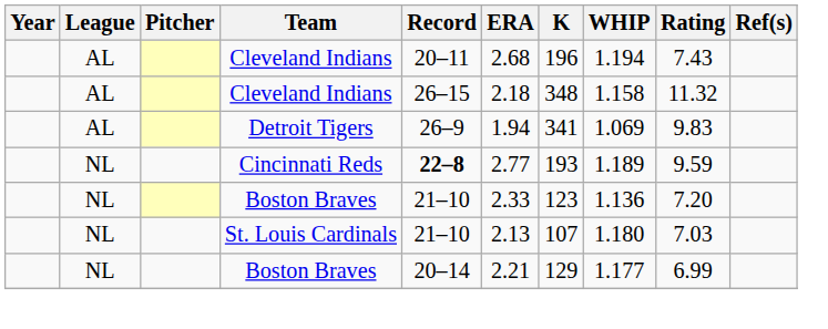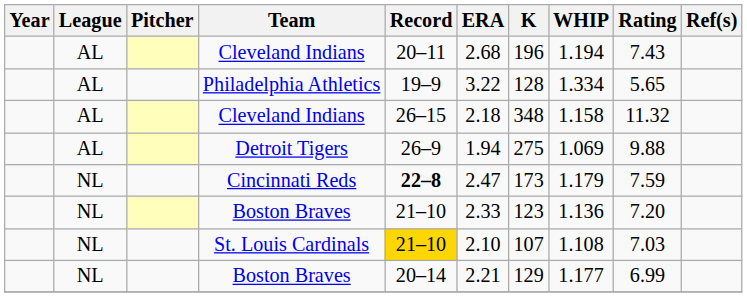 <table class="wikitable sortable" style="text-align:center">
 <tr>
 <th>Year</th>
 <th>League</th>
 <th>Pitcher</th>
 <th>Team</th>
 <th>Record</th>
 <th>ERA</th>
 <th>K</th>
 <th>WHIP</th>
 <th>Rating</th>
 <th scope="col" class="unsortable">Ref(s)</th>
 </tr>
 <tr>
 <td></td>
 <td>AL</td>
 <th scope="row" style="background-color: #ffffbb"> <sup></sup></th>
 <td><a href='#'>Cleveland Indians</a></td>
 <td>20–11</td>
 <td>2.68</td>
 <td>196</td>
 <td>1.194</td>
 <td>7.43</td>
 <td></td>
 </tr>
 <tr>
 <td></td>
 <td>AL</td>
+<td></td>
+<td><a href='#'>Philadelphia Athletics</a></td>
+<td>19–9</td>
+<td>3.22</td>
+<td>128</td>
+<td>1.334</td>
+<td>5.65</td>
+<td></td>
+</tr>
+<tr>
+<td></td>
+<td>AL</td>
 <th scope="row" style="background-color: #ffffbb"> <sup></sup></th>
 <td><a href='#'>Cleveland Indians</a></td>
 <td>26–15</td>
 <td>2.18</td>
 <td>348</td>
 <td>1.158</td>
 <td>11.32</td>
 <td></td>
 </tr>
 <tr>
 <td></td>
 <td>AL</td>
 <th scope="row" style="background-color: #ffffbb"> <sup></sup></th>
 <td><a href='#'>Detroit Tigers</a></td>
 <td>26–9</td>
 <td>1.94</td>
-<td>341</td>
+<td>275</td>
 <td>1.069</td>
-<td>9.83</td>
+<td>9.88</td>
 <td></td>
 </tr>
 <tr>
 <td></td>
 <td>NL</td>
 <td></td>
 <td><a href='#'>Cincinnati Reds</a></td>
 <td><strong>22–8</strong></td>
-<td>2.77</td>
-<td>193</td>
-<td>1.189</td>
-<td>9.59</td>
+<td>2.47</td>
+<td>173</td>
+<td>1.179</td>
+<td>7.59</td>
 <td></td>
 </tr>
 <tr>
 <td></td>
 <td>NL</td>
 <th scope="row" style="text-align:center; background:#ffb;"> <sup></sup></th>
 <td><a href='#'>Boston Braves</a></td>
 <td>21–10</td>
 <td>2.33</td>
 <td>123</td>
 <td>1.136</td>
 <td>7.20</td>
 <td></td>
 </tr>
 <tr>
 <td></td>
 <td>NL</td>
 <td></td>
 <td><a href='#'>St. Louis Cardinals</a></td>
-<td>21–10</td>
-<td>2.13</td>
+<td style="background: gold;">21–10</td>
+<td>2.10</td>
 <td>107</td>
-<td>1.180</td>
+<td>1.108</td>
 <td>7.03</td>
 <td></td>
 </tr>
 <tr>
 <td></td>
 <td>NL</td>
 <td></td>
 <td><a href='#'>Boston Braves</a></td>
 <td>20–14</td>
 <td>2.21</td>
 <td>129</td>
 <td>1.177</td>
 <td>6.99</td>
 <td></td>
 </tr>
 <tr>
 </tr>
 </table>
